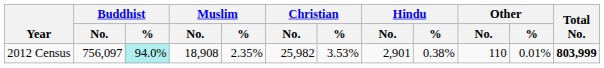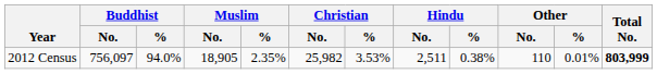 <table class="wikitable" border="1" style="text-align:right;">
 <tr style="vertical-align:bottom;">
 <th rowspan=2>Year</th>
 <th colspan=2><a href='#'>Buddhist</a></th>
 <th colspan=2><a href='#'>Muslim</a></th>
 <th colspan=2><a href='#'>Christian</a></th>
 <th colspan=2><a href='#'>Hindu</a></th>
 <th colspan=2>Other</th>
 <th rowspan=2><strong>Total</strong><br><strong>No.</strong></th>
 </tr>
 <tr>
 <th style="width:60px;">No.</th>
 <th style="width:50px;">%</th>
 <th style="width:60px;">No.</th>
 <th style="width:50px;">%</th>
 <th style="width:60px;">No.</th>
 <th style="width:50px;">%</th>
 <th style="width:60px;">No.</th>
 <th style="width:50px;">%</th>
 <th style="width:60px;">No.</th>
 <th style="width:50px;">%</th>
 </tr>
 <tr>
 <td align=left>2012 Census</td>
 <td>756,097</td>
-<td style="background: paleturquoise;">94.0%</td>
-<td>18,908</td>
+<td>94.0%</td>
+<td>18,905</td>
 <td>2.35%</td>
 <td>25,982</td>
 <td>3.53%</td>
-<td>2,901</td>
+<td>2,511</td>
 <td>0.38%</td>
 <td>110</td>
 <td>0.01%</td>
 <td><strong>803,999</strong></td>
 </tr>
 </table>
